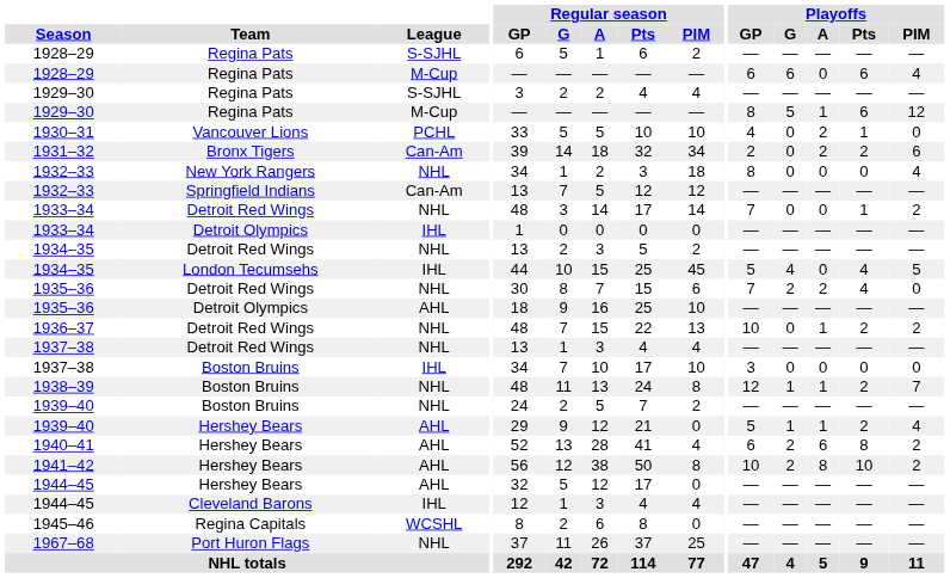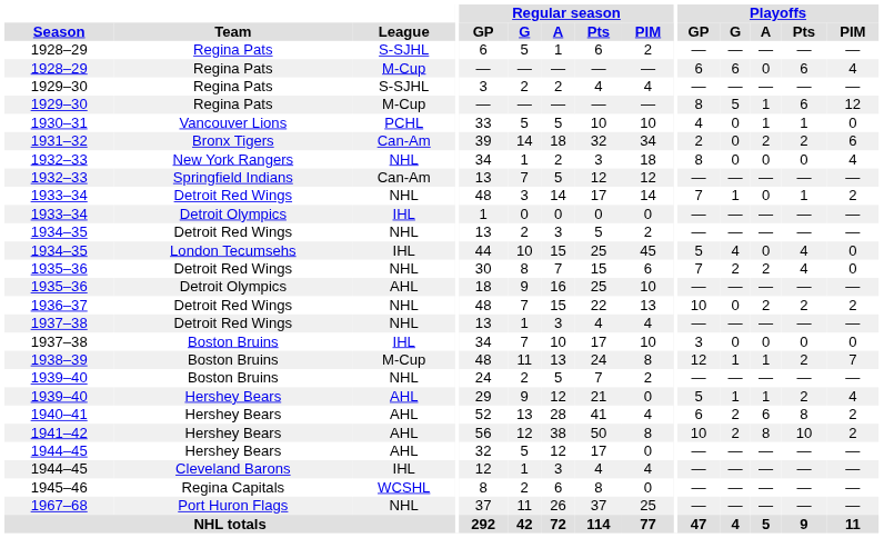 <table border="0" cellpadding="1" cellspacing="0" style="text-align:center; width:60em">
 <tr bgcolor="#e0e0e0">
 <th colspan="3" bgcolor="#ffffff"></th>
 <th rowspan="100" bgcolor="#ffffff"></th>
 <th colspan="5"><a href='#'>Regular season</a></th>
 <th rowspan="100" bgcolor="#ffffff"></th>
 <th colspan="5"><a href='#'>Playoffs</a></th>
 </tr>
 <tr bgcolor="#e0e0e0">
 <th><a href='#'>Season</a></th>
 <th>Team</th>
 <th>League</th>
 <th>GP</th>
 <th><a href='#'>G</a></th>
 <th><a href='#'>A</a></th>
 <th><a href='#'>Pts</a></th>
 <th><a href='#'>PIM</a></th>
 <th>GP</th>
 <th>G</th>
 <th>A</th>
 <th>Pts</th>
 <th>PIM</th>
 </tr>
 <tr>
 <td>1928–29</td>
 <td><a href='#'>Regina Pats</a></td>
 <td><a href='#'>S-SJHL</a></td>
 <td>6</td>
 <td>5</td>
 <td>1</td>
 <td>6</td>
 <td>2</td>
 <td>—</td>
 <td>—</td>
 <td>—</td>
 <td>—</td>
 <td>—</td>
 </tr>
 <tr bgcolor="#f0f0f0">
 <td><a href='#'>1928–29</a></td>
 <td>Regina Pats</td>
 <td><a href='#'>M-Cup</a></td>
 <td>—</td>
 <td>—</td>
 <td>—</td>
 <td>—</td>
 <td>—</td>
 <td>6</td>
 <td>6</td>
 <td>0</td>
 <td>6</td>
 <td>4</td>
 </tr>
 <tr>
 <td>1929–30</td>
 <td>Regina Pats</td>
 <td>S-SJHL</td>
 <td>3</td>
 <td>2</td>
 <td>2</td>
 <td>4</td>
 <td>4</td>
 <td>—</td>
 <td>—</td>
 <td>—</td>
 <td>—</td>
 <td>—</td>
 </tr>
 <tr bgcolor="#f0f0f0">
 <td><a href='#'>1929–30</a></td>
 <td>Regina Pats</td>
 <td>M-Cup</td>
 <td>—</td>
 <td>—</td>
 <td>—</td>
 <td>—</td>
 <td>—</td>
 <td>8</td>
 <td>5</td>
 <td>1</td>
 <td>6</td>
 <td>12</td>
 </tr>
 <tr>
 <td><a href='#'>1930–31</a></td>
 <td><a href='#'>Vancouver Lions</a></td>
 <td><a href='#'>PCHL</a></td>
 <td>33</td>
 <td>5</td>
 <td>5</td>
 <td>10</td>
 <td>10</td>
 <td>4</td>
 <td>0</td>
-<td>2</td>
+<td>1</td>
 <td>1</td>
 <td>0</td>
 </tr>
 <tr bgcolor="#f0f0f0">
 <td><a href='#'>1931–32</a></td>
 <td><a href='#'>Bronx Tigers</a></td>
 <td><a href='#'>Can-Am</a></td>
 <td>39</td>
 <td>14</td>
 <td>18</td>
 <td>32</td>
 <td>34</td>
 <td>2</td>
 <td>0</td>
 <td>2</td>
 <td>2</td>
 <td>6</td>
 </tr>
 <tr>
 <td><a href='#'>1932–33</a></td>
 <td><a href='#'>New York Rangers</a></td>
 <td><a href='#'>NHL</a></td>
 <td>34</td>
 <td>1</td>
 <td>2</td>
 <td>3</td>
 <td>18</td>
 <td>8</td>
 <td>0</td>
 <td>0</td>
 <td>0</td>
 <td>4</td>
 </tr>
 <tr bgcolor="#f0f0f0">
 <td><a href='#'>1932–33</a></td>
 <td><a href='#'>Springfield Indians</a></td>
 <td>Can-Am</td>
 <td>13</td>
 <td>7</td>
 <td>5</td>
 <td>12</td>
 <td>12</td>
 <td>—</td>
 <td>—</td>
 <td>—</td>
 <td>—</td>
 <td>—</td>
 </tr>
 <tr>
 <td><a href='#'>1933–34</a></td>
 <td><a href='#'>Detroit Red Wings</a></td>
 <td>NHL</td>
 <td>48</td>
 <td>3</td>
 <td>14</td>
 <td>17</td>
 <td>14</td>
 <td>7</td>
-<td>0</td>
+<td>1</td>
 <td>0</td>
 <td>1</td>
 <td>2</td>
 </tr>
 <tr bgcolor="#f0f0f0">
 <td><a href='#'>1933–34</a></td>
 <td><a href='#'>Detroit Olympics</a></td>
 <td><a href='#'>IHL</a></td>
 <td>1</td>
 <td>0</td>
 <td>0</td>
 <td>0</td>
 <td>0</td>
 <td>—</td>
 <td>—</td>
 <td>—</td>
 <td>—</td>
 <td>—</td>
 </tr>
 <tr>
 <td><a href='#'>1934–35</a></td>
 <td>Detroit Red Wings</td>
 <td>NHL</td>
 <td>13</td>
 <td>2</td>
 <td>3</td>
 <td>5</td>
 <td>2</td>
 <td>—</td>
 <td>—</td>
 <td>—</td>
 <td>—</td>
 <td>—</td>
 </tr>
 <tr bgcolor="#f0f0f0">
 <td><a href='#'>1934–35</a></td>
 <td><a href='#'>London Tecumsehs</a></td>
 <td>IHL</td>
 <td>44</td>
 <td>10</td>
 <td>15</td>
 <td>25</td>
 <td>45</td>
 <td>5</td>
 <td>4</td>
 <td>0</td>
 <td>4</td>
-<td>5</td>
+<td>0</td>
 </tr>
 <tr>
 <td><a href='#'>1935–36</a></td>
 <td>Detroit Red Wings</td>
 <td>NHL</td>
 <td>30</td>
 <td>8</td>
 <td>7</td>
 <td>15</td>
 <td>6</td>
 <td>7</td>
 <td>2</td>
 <td>2</td>
 <td>4</td>
 <td>0</td>
 </tr>
 <tr bgcolor="#f0f0f0">
 <td><a href='#'>1935–36</a></td>
 <td>Detroit Olympics</td>
 <td>AHL</td>
 <td>18</td>
 <td>9</td>
 <td>16</td>
 <td>25</td>
 <td>10</td>
 <td>—</td>
 <td>—</td>
 <td>—</td>
 <td>—</td>
 <td>—</td>
 </tr>
 <tr>
 <td><a href='#'>1936–37</a></td>
 <td>Detroit Red Wings</td>
 <td>NHL</td>
 <td>48</td>
 <td>7</td>
 <td>15</td>
 <td>22</td>
 <td>13</td>
 <td>10</td>
 <td>0</td>
-<td>1</td>
+<td>2</td>
 <td>2</td>
 <td>2</td>
 </tr>
 <tr bgcolor="#f0f0f0">
 <td><a href='#'>1937–38</a></td>
 <td>Detroit Red Wings</td>
 <td>NHL</td>
 <td>13</td>
 <td>1</td>
 <td>3</td>
 <td>4</td>
 <td>4</td>
 <td>—</td>
 <td>—</td>
 <td>—</td>
 <td>—</td>
 <td>—</td>
 </tr>
 <tr>
 <td>1937–38</td>
 <td><a href='#'>Boston Bruins</a></td>
 <td><a href='#'>IHL</a></td>
 <td>34</td>
 <td>7</td>
 <td>10</td>
 <td>17</td>
 <td>10</td>
 <td>3</td>
 <td>0</td>
 <td>0</td>
 <td>0</td>
 <td>0</td>
 </tr>
 <tr bgcolor="#f0f0f0">
 <td><a href='#'>1938–39</a></td>
 <td>Boston Bruins</td>
-<td>NHL</td>
+<td>M-Cup</td>
 <td>48</td>
 <td>11</td>
 <td>13</td>
 <td>24</td>
 <td>8</td>
 <td>12</td>
 <td>1</td>
 <td>1</td>
 <td>2</td>
 <td>7</td>
 </tr>
 <tr>
 <td><a href='#'>1939–40</a></td>
 <td>Boston Bruins</td>
 <td>NHL</td>
 <td>24</td>
 <td>2</td>
 <td>5</td>
 <td>7</td>
 <td>2</td>
 <td>—</td>
 <td>—</td>
 <td>—</td>
 <td>—</td>
 <td>—</td>
 </tr>
 <tr bgcolor="#f0f0f0">
 <td><a href='#'>1939–40</a></td>
 <td><a href='#'>Hershey Bears</a></td>
 <td><a href='#'>AHL</a></td>
 <td>29</td>
 <td>9</td>
 <td>12</td>
 <td>21</td>
 <td>0</td>
 <td>5</td>
 <td>1</td>
 <td>1</td>
 <td>2</td>
 <td>4</td>
 </tr>
 <tr>
 <td><a href='#'>1940–41</a></td>
 <td>Hershey Bears</td>
 <td>AHL</td>
 <td>52</td>
 <td>13</td>
 <td>28</td>
 <td>41</td>
 <td>4</td>
 <td>6</td>
 <td>2</td>
 <td>6</td>
 <td>8</td>
 <td>2</td>
 </tr>
 <tr bgcolor="#f0f0f0">
 <td><a href='#'>1941–42</a></td>
 <td>Hershey Bears</td>
 <td>AHL</td>
 <td>56</td>
 <td>12</td>
 <td>38</td>
 <td>50</td>
 <td>8</td>
 <td>10</td>
 <td>2</td>
 <td>8</td>
 <td>10</td>
 <td>2</td>
 </tr>
 <tr>
 <td><a href='#'>1944–45</a></td>
 <td>Hershey Bears</td>
 <td>AHL</td>
 <td>32</td>
 <td>5</td>
 <td>12</td>
 <td>17</td>
 <td>0</td>
 <td>—</td>
 <td>—</td>
 <td>—</td>
 <td>—</td>
 <td>—</td>
 </tr>
 <tr bgcolor="#f0f0f0">
 <td>1944–45</td>
 <td><a href='#'>Cleveland Barons</a></td>
 <td>IHL</td>
 <td>12</td>
 <td>1</td>
 <td>3</td>
 <td>4</td>
 <td>4</td>
 <td>—</td>
 <td>—</td>
 <td>—</td>
 <td>—</td>
 <td>—</td>
 </tr>
 <tr>
 <td>1945–46</td>
 <td>Regina Capitals</td>
 <td><a href='#'>WCSHL</a></td>
 <td>8</td>
 <td>2</td>
 <td>6</td>
 <td>8</td>
 <td>0</td>
 <td>—</td>
 <td>—</td>
 <td>—</td>
 <td>—</td>
 <td>—</td>
 </tr>
 <tr bgcolor="#f0f0f0">
 <td><a href='#'>1967–68</a></td>
 <td><a href='#'>Port Huron Flags</a></td>
 <td>NHL</td>
 <td>37</td>
 <td>11</td>
 <td>26</td>
 <td>37</td>
 <td>25</td>
 <td>—</td>
 <td>—</td>
 <td>—</td>
 <td>—</td>
 <td>—</td>
 </tr>
 <tr bgcolor="#e0e0e0">
 <th colspan="3">NHL totals</th>
 <th>292</th>
 <th>42</th>
 <th>72</th>
 <th>114</th>
 <th>77</th>
 <th>47</th>
 <th>4</th>
 <th>5</th>
 <th>9</th>
 <th>11</th>
 </tr>
 </table>
